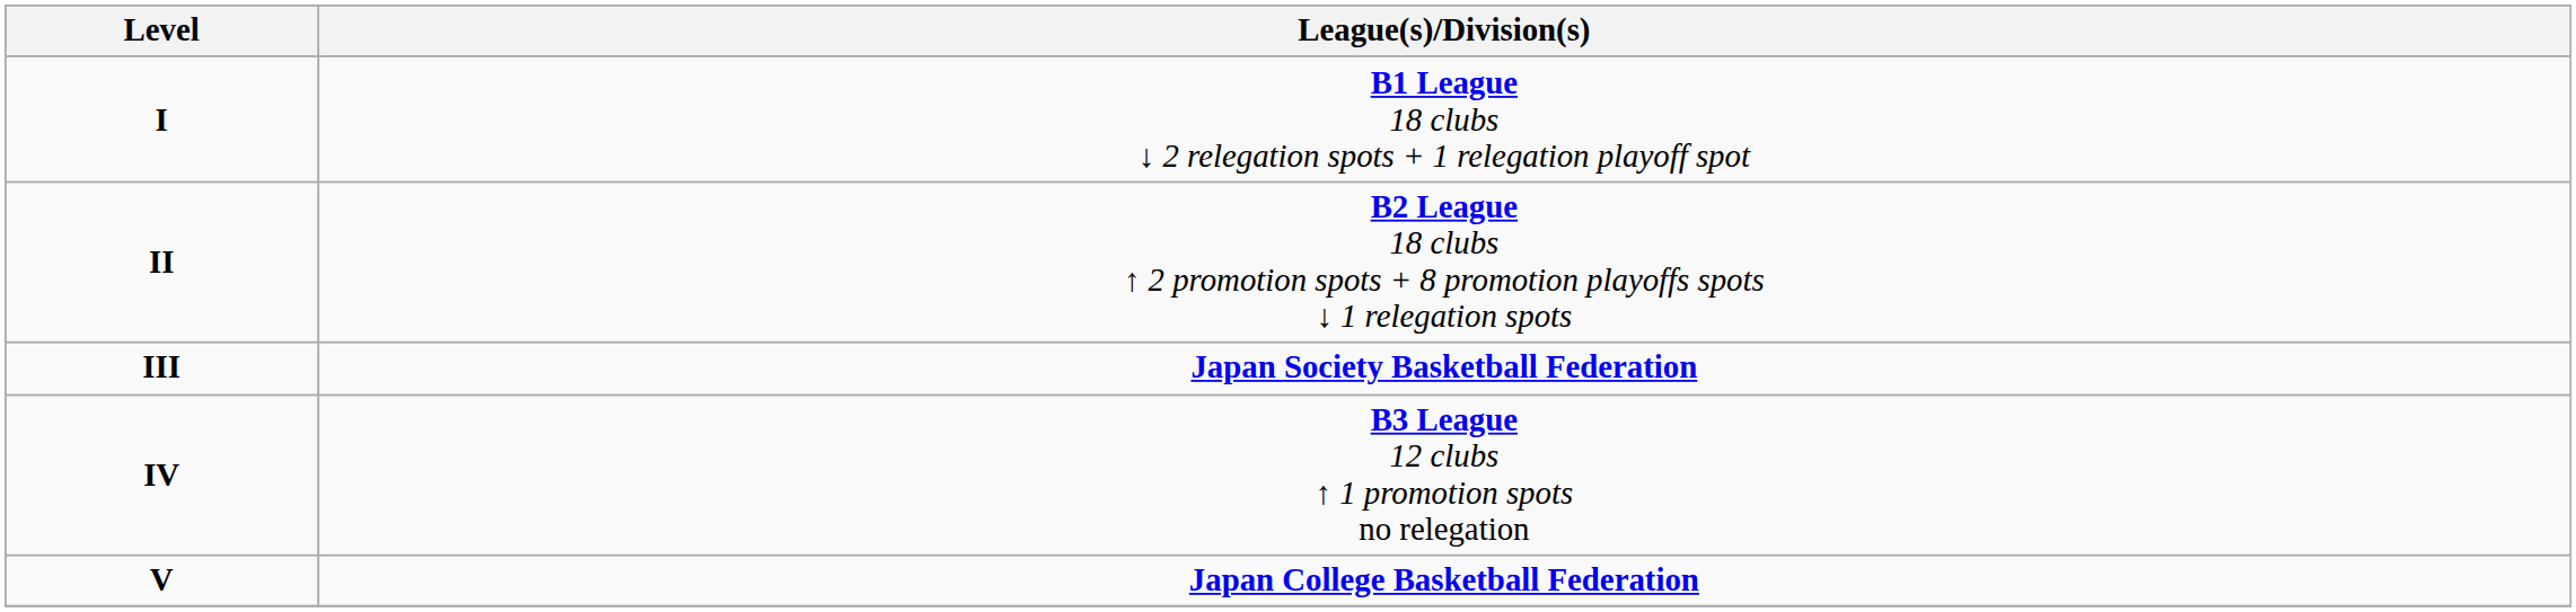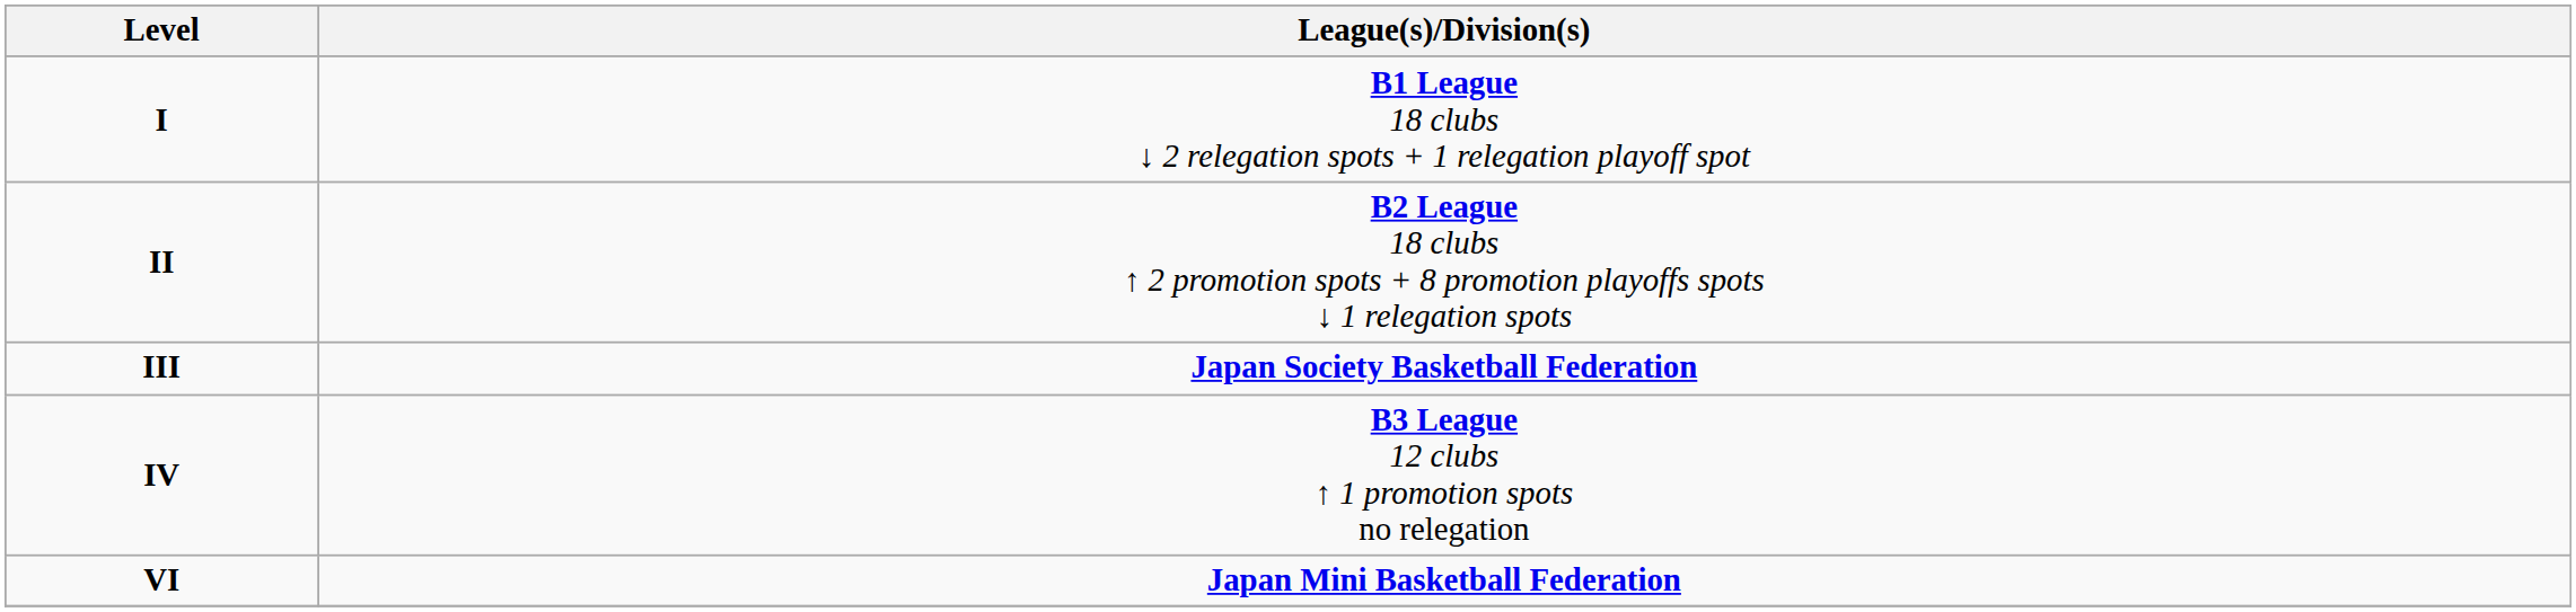 <table class="wikitable" style="text-align: center;" width="100%">
 <tr>
 <th>Level</th>
 <th>League(s)/Division(s)</th>
 </tr>
 <tr>
 <td><strong>I</strong></td>
 <td><strong><a href='#'>B1 League</a></strong><br><em>18 clubs</em><br><em>↓ 2 relegation spots + 1  relegation playoff spot</em></td>
 </tr>
 <tr>
 <td><strong>II</strong></td>
 <td><strong><a href='#'>B2 League</a></strong><br><em>18 clubs</em><br><em>↑ 2 promotion spots + 8 promotion playoffs spots</em><br><em>↓ 1 relegation spots</em></td>
 </tr>
 <tr>
 <td><strong>III</strong></td>
 <td><strong><a href='#'>Japan Society Basketball Federation</a></strong></td>
 </tr>
 <tr>
 <td><strong>IV</strong></td>
 <td><strong><a href='#'>B3 League</a></strong><br><em>12 clubs </em><br><em>↑ 1 promotion spots</em><br>no relegation</td>
 </tr>
 <tr>
-<td><strong>V</strong></td>
-<td><strong><a href='#'>Japan College Basketball Federation</a></strong></td>
+<td><strong>VI</strong></td>
+<td><strong><a href='#'>Japan Mini Basketball Federation</a></strong></td>
 </tr>
 <tr>
 </tr>
 </table>
